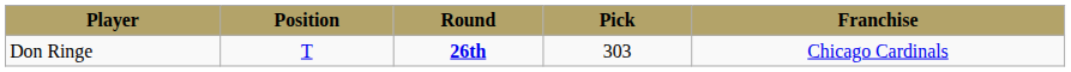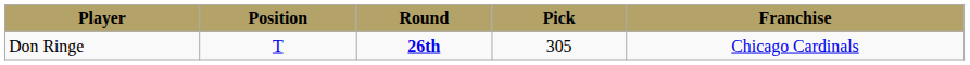 <table class="wikitable" style="text-align:center" width="45%">
 <tr style="background:#B3A369;color:black;">
 <td><strong>Player</strong></td>
 <td><strong>Position</strong></td>
 <td><strong>Round</strong></td>
 <td>  <strong>Pick</strong>  </td>
 <td><strong>Franchise</strong></td>
 </tr>
 <tr>
 <td align=left>Don Ringe</td>
 <td><a href='#'>T</a></td>
 <td><strong><a href='#'>26th</a></strong></td>
-<td>303</td>
+<td>305</td>
 <td> <a href='#'>Chicago Cardinals</a> </td>
 </tr>
 </table>
